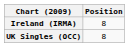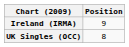 <table class="wikitable plainrowheaders sortable" style="text-align:center">
 <tr>
 <th>Chart (2009)</th>
 <th>Position</th>
 </tr>
 <tr>
 <th scope="row">Ireland (IRMA)</th>
-<td>8</td>
+<td>9</td>
 </tr>
 <tr>
 <th scope="row">UK Singles (OCC)</th>
 <td>8</td>
 </tr>
 </table>
